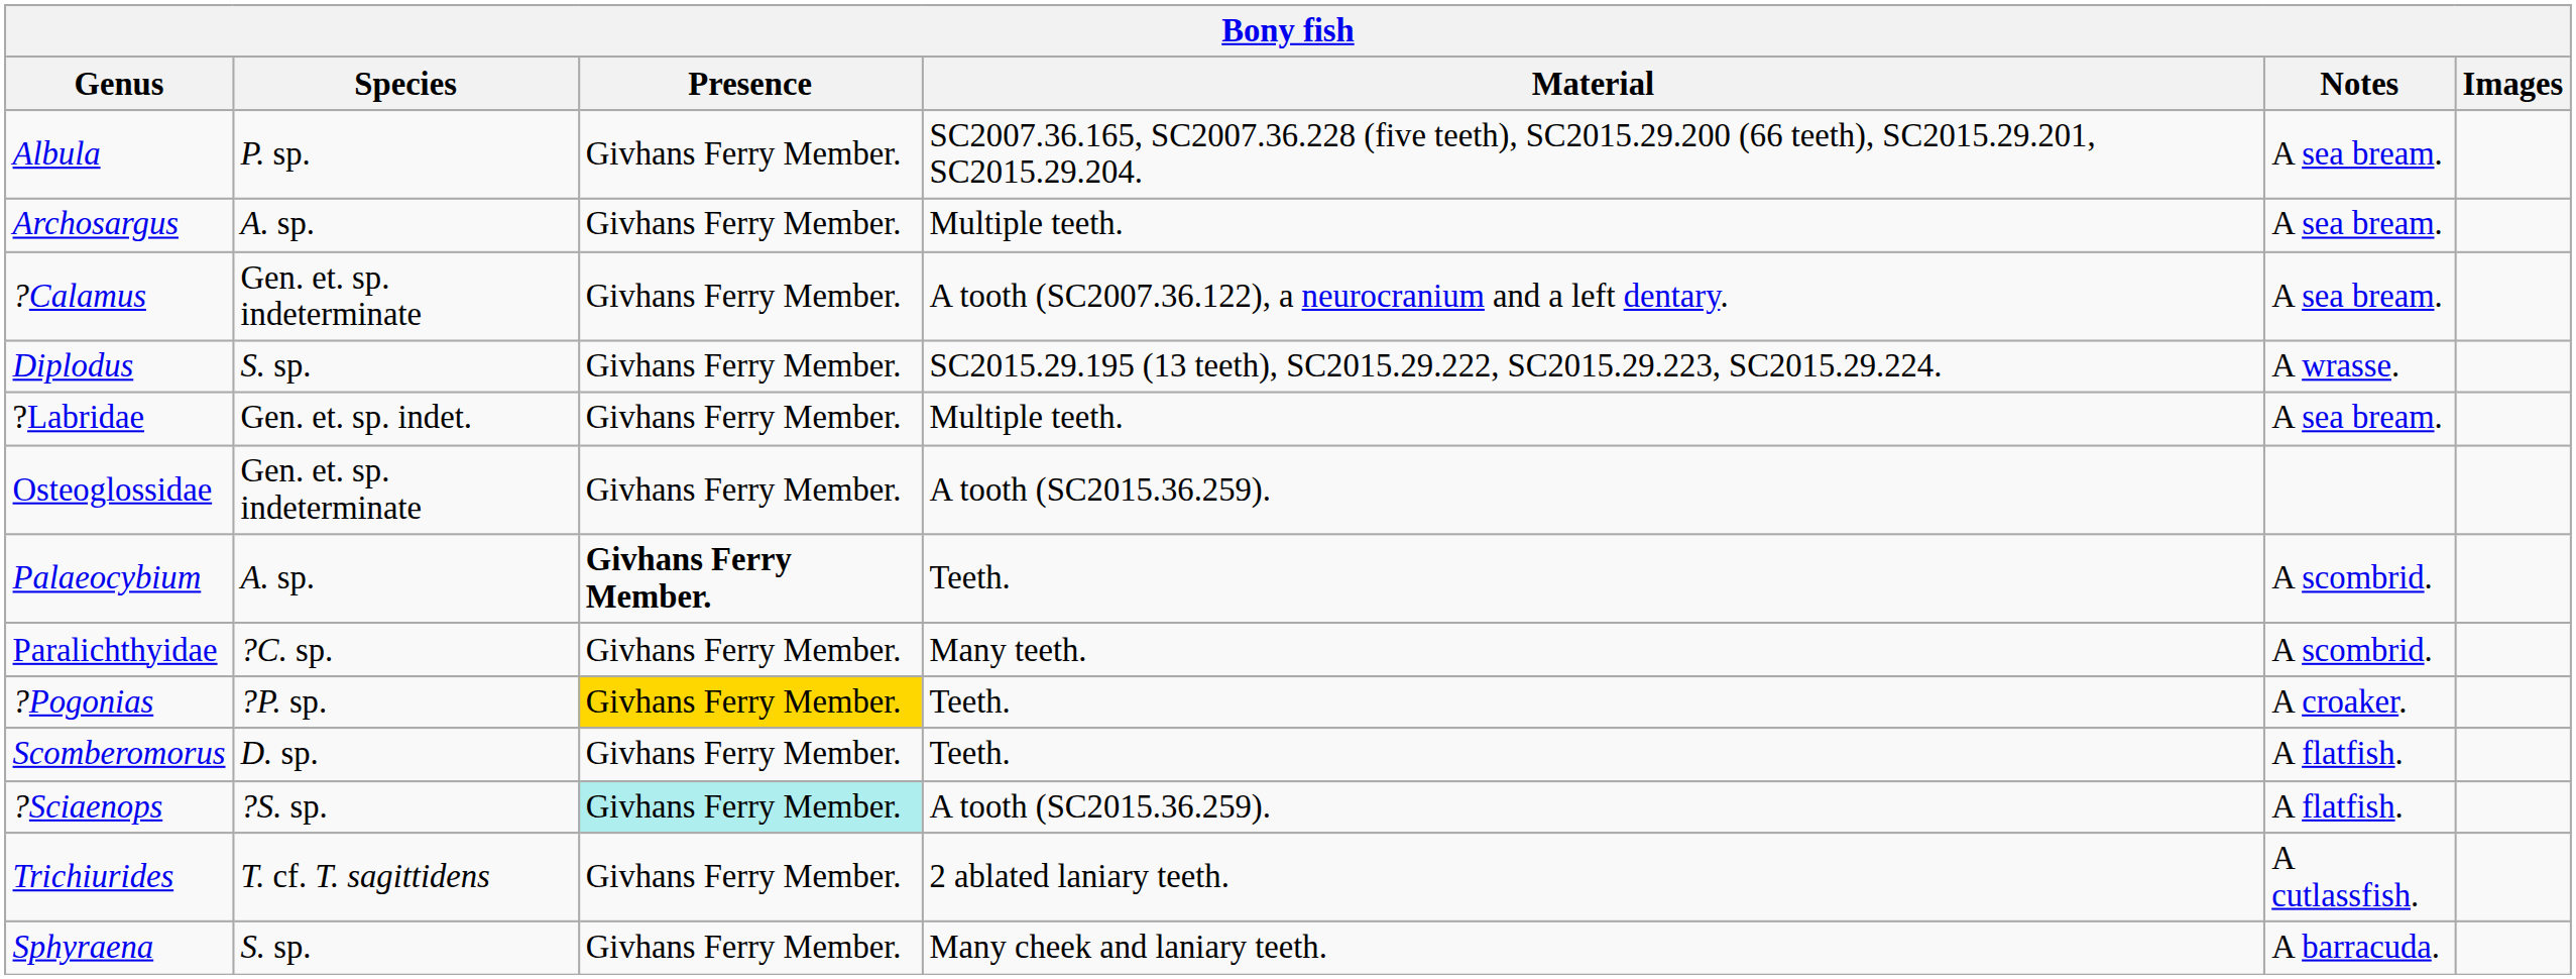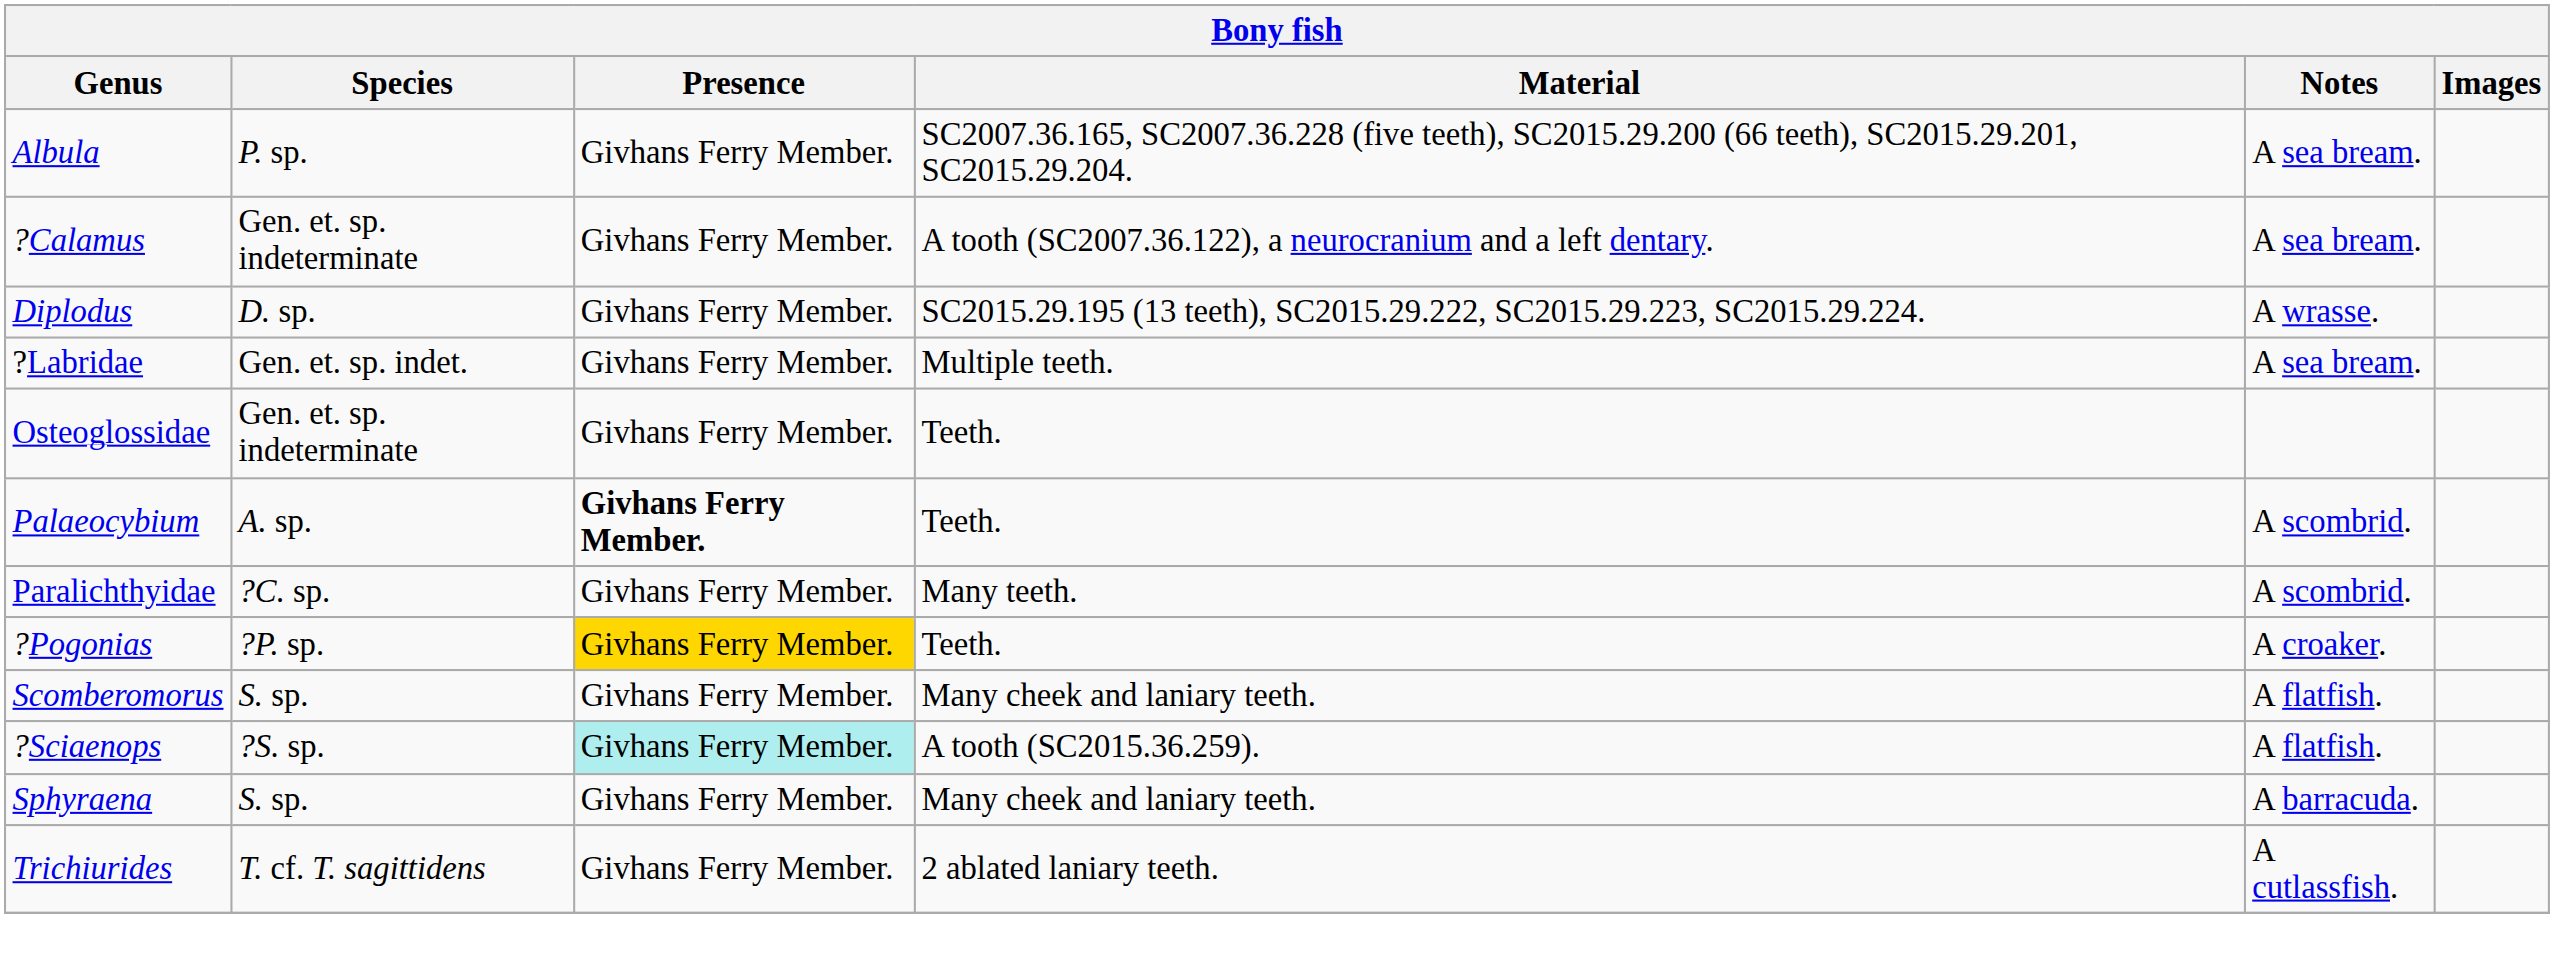 <table class="wikitable" align="center">
 <tr>
 <th colspan="6" align="center"><strong><a href='#'>Bony fish</a></strong></th>
 </tr>
 <tr>
 <th>Genus</th>
 <th>Species</th>
 <th>Presence</th>
 <th><strong>Material</strong></th>
 <th>Notes</th>
 <th>Images</th>
 </tr>
 <tr>
 <td><em><a href='#'>Albula</a></em></td>
 <td><em>P.</em> sp.</td>
 <td>Givhans Ferry Member.</td>
 <td>SC2007.36.165, SC2007.36.228 (five teeth), SC2015.29.200 (66 teeth), SC2015.29.201, SC2015.29.204.</td>
 <td>A <a href='#'>sea bream</a>.</td>
 <td></td>
 </tr>
 <tr>
-<td><em><a href='#'>Archosargus</a></em></td>
-<td><em>A.</em> sp.</td>
-<td>Givhans Ferry Member.</td>
-<td>Multiple teeth.</td>
-<td>A <a href='#'>sea bream</a>.</td>
-<td></td>
-</tr>
-<tr>
 <td><em>?<a href='#'>Calamus</a></em></td>
 <td>Gen. et. sp. indeterminate</td>
 <td>Givhans Ferry Member.</td>
 <td>A tooth (SC2007.36.122), a <a href='#'>neurocranium</a> and a left <a href='#'>dentary</a>.</td>
 <td>A <a href='#'>sea bream</a>.</td>
 <td></td>
 </tr>
 <tr>
 <td><em><a href='#'>Diplodus</a></em></td>
-<td><em>S.</em> sp.</td>
+<td><em>D.</em> sp.</td>
 <td>Givhans Ferry Member.</td>
 <td>SC2015.29.195 (13 teeth), SC2015.29.222, SC2015.29.223, SC2015.29.224.</td>
 <td>A <a href='#'>wrasse</a>.</td>
 <td></td>
 </tr>
 <tr>
 <td>?<a href='#'>Labridae</a></td>
 <td>Gen. et. sp. indet.</td>
 <td>Givhans Ferry Member.</td>
 <td>Multiple teeth.</td>
 <td>A <a href='#'>sea bream</a>.</td>
 <td></td>
 </tr>
 <tr>
 <td><a href='#'>Osteoglossidae</a></td>
 <td>Gen. et. sp. indeterminate</td>
 <td>Givhans Ferry Member.</td>
-<td>A tooth (SC2015.36.259).</td>
+<td>Teeth.</td>
 <td></td>
 <td></td>
 </tr>
 <tr>
 <td><em><a href='#'>Palaeocybium</a></em></td>
 <td><em>A.</em> sp.</td>
 <td><strong>Givhans Ferry Member.</strong></td>
 <td>Teeth.</td>
 <td>A <a href='#'>scombrid</a>.</td>
 <td></td>
 </tr>
 <tr>
 <td><a href='#'>Paralichthyidae</a></td>
 <td><em>?C.</em> sp.</td>
 <td>Givhans Ferry Member.</td>
 <td>Many teeth.</td>
 <td>A <a href='#'>scombrid</a>.</td>
 <td></td>
 </tr>
 <tr>
 <td><em>?<a href='#'>Pogonias</a></em></td>
 <td><em>?P.</em> sp.</td>
 <td style="background: gold;">Givhans Ferry Member.</td>
 <td>Teeth.</td>
 <td>A <a href='#'>croaker</a>.</td>
 <td></td>
 </tr>
 <tr>
 <td><em><a href='#'>Scomberomorus</a></em></td>
-<td><em>D.</em> sp.</td>
+<td><em>S.</em> sp.</td>
 <td>Givhans Ferry Member.</td>
-<td>Teeth.</td>
+<td>Many cheek and laniary teeth.</td>
 <td>A <a href='#'>flatfish</a>.</td>
 <td></td>
 </tr>
 <tr>
 <td><em>?<a href='#'>Sciaenops</a></em></td>
 <td><em>?S.</em> sp.</td>
 <td style="background: paleturquoise;">Givhans Ferry Member.</td>
 <td>A tooth (SC2015.36.259).</td>
 <td>A <a href='#'>flatfish</a>.</td>
 <td></td>
 </tr>
 <tr>
+<td><em><a href='#'>Sphyraena</a></em></td>
+<td><em>S.</em> sp.</td>
+<td>Givhans Ferry Member.</td>
+<td>Many cheek and laniary teeth.</td>
+<td>A <a href='#'>barracuda</a>.</td>
+<td></td>
+</tr>
+<tr>
 <td><em><a href='#'>Trichiurides</a></em></td>
 <td><em>T.</em> cf. <em>T. sagittidens</em></td>
 <td>Givhans Ferry Member.</td>
 <td>2 ablated laniary teeth.</td>
 <td>A <a href='#'>cutlassfish</a>.</td>
 <td></td>
 </tr>
 <tr>
-<td><em><a href='#'>Sphyraena</a></em></td>
-<td><em>S.</em> sp.</td>
-<td>Givhans Ferry Member.</td>
-<td>Many cheek and laniary teeth.</td>
-<td>A <a href='#'>barracuda</a>.</td>
-<td></td>
-</tr>
-<tr>
 </tr>
 </table>
